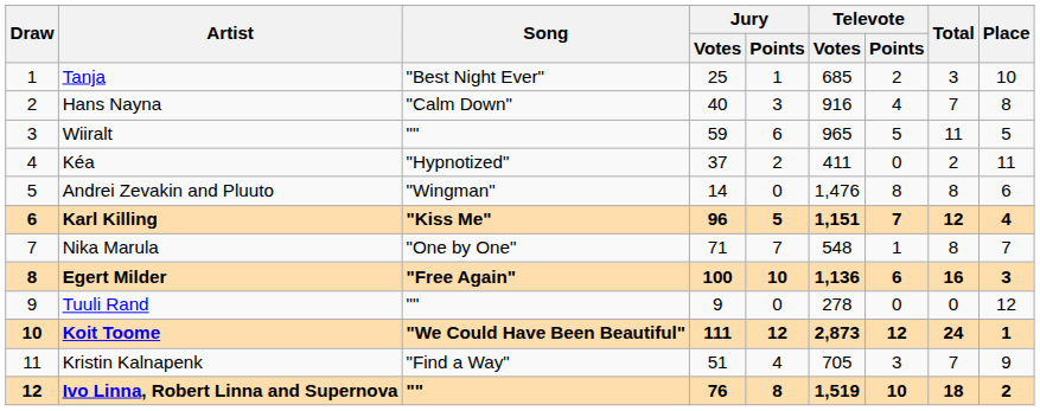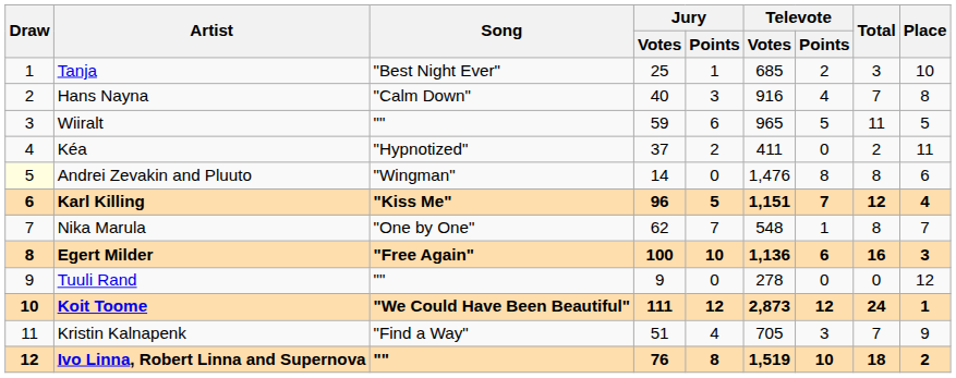 <table class="sortable wikitable" style="margin: 1em auto 1em auto; text-align:center;">
 <tr>
 <th rowspan="2">Draw</th>
 <th rowspan="2">Artist</th>
 <th rowspan="2">Song</th>
 <th colspan="2">Jury</th>
 <th colspan="2">Televote</th>
 <th rowspan="2">Total</th>
 <th rowspan="2">Place</th>
 </tr>
 <tr>
 <th>Votes</th>
 <th>Points</th>
 <th>Votes</th>
 <th>Points</th>
 </tr>
 <tr>
 <td>1</td>
 <td align="left"><a href='#'>Tanja</a></td>
 <td align="left">"Best Night Ever"</td>
 <td>25</td>
 <td>1</td>
 <td>685</td>
 <td>2</td>
 <td>3</td>
 <td>10</td>
 </tr>
 <tr>
 <td>2</td>
 <td align="left">Hans Nayna</td>
 <td align="left">"Calm Down"</td>
 <td>40</td>
 <td>3</td>
 <td>916</td>
 <td>4</td>
 <td>7</td>
 <td>8</td>
 </tr>
 <tr>
 <td>3</td>
 <td align="left">Wiiralt</td>
 <td align="left">""</td>
 <td>59</td>
 <td>6</td>
 <td>965</td>
 <td>5</td>
 <td>11</td>
 <td>5</td>
 </tr>
 <tr>
 <td>4</td>
 <td align="left">Kéa</td>
 <td align="left">"Hypnotized"</td>
 <td>37</td>
 <td>2</td>
 <td>411</td>
 <td>0</td>
 <td>2</td>
 <td>11</td>
 </tr>
 <tr>
-<td>5</td>
+<td style="background: lightyellow;">5</td>
 <td align="left">Andrei Zevakin and Pluuto</td>
 <td align="left">"Wingman"</td>
 <td>14</td>
 <td>0</td>
 <td>1,476</td>
 <td>8</td>
 <td>8</td>
 <td>6</td>
 </tr>
 <tr style="font-weight:bold; background:navajowhite;">
 <td>6</td>
 <td align="left">Karl Killing</td>
 <td align="left">"Kiss Me"</td>
 <td>96</td>
 <td>5</td>
 <td>1,151</td>
 <td>7</td>
 <td>12</td>
 <td>4</td>
 </tr>
 <tr>
 <td>7</td>
 <td align="left">Nika Marula</td>
 <td align="left">"One by One"</td>
-<td>71</td>
+<td>62</td>
 <td>7</td>
 <td>548</td>
 <td>1</td>
 <td>8</td>
 <td>7</td>
 </tr>
 <tr style="font-weight:bold; background:navajowhite;">
 <td>8</td>
 <td align="left">Egert Milder</td>
 <td align="left">"Free Again"</td>
 <td>100</td>
 <td>10</td>
 <td>1,136</td>
 <td>6</td>
 <td>16</td>
 <td>3</td>
 </tr>
 <tr>
 <td>9</td>
 <td align="left"><a href='#'>Tuuli Rand</a></td>
 <td align="left">""</td>
 <td>9</td>
 <td>0</td>
 <td>278</td>
 <td>0</td>
 <td>0</td>
 <td>12</td>
 </tr>
 <tr style="font-weight:bold; background:navajowhite;">
 <td>10</td>
 <td align="left"><a href='#'>Koit Toome</a></td>
 <td align="left">"We Could Have Been Beautiful"</td>
 <td>111</td>
 <td>12</td>
 <td>2,873</td>
 <td>12</td>
 <td>24</td>
 <td>1</td>
 </tr>
 <tr>
 <td>11</td>
 <td align="left">Kristin Kalnapenk</td>
 <td align="left">"Find a Way"</td>
 <td>51</td>
 <td>4</td>
 <td>705</td>
 <td>3</td>
 <td>7</td>
 <td>9</td>
 </tr>
 <tr style="font-weight:bold; background:navajowhite;">
 <td>12</td>
 <td align="left"><a href='#'>Ivo Linna</a>, Robert Linna and Supernova</td>
 <td align="left">""</td>
 <td>76</td>
 <td>8</td>
 <td>1,519</td>
 <td>10</td>
 <td>18</td>
 <td>2</td>
 </tr>
 </table>
